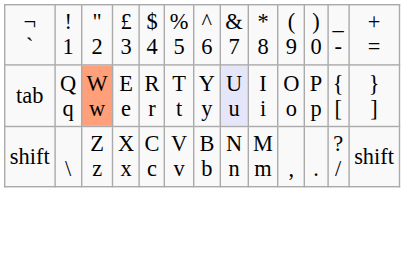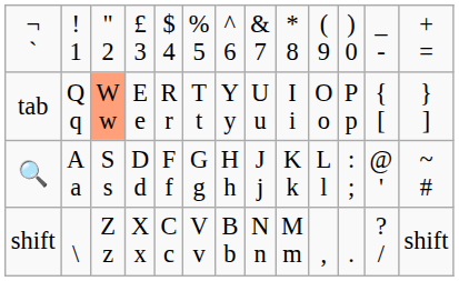 <table class="wikitable" style="text-align:center;">
 <tr>
 <td>¬ <br>` </td>
 <td>! <br>1 </td>
 <td>" <br>2 </td>
 <td>£ <br>3 </td>
 <td>$ <br>4 </td>
 <td>% <br>5 </td>
 <td>^ <br>6 </td>
 <td>& <br>7 </td>
 <td>* <br>8 </td>
 <td>( <br>9 </td>
 <td>) <br>0 </td>
 <td>_ <br>- </td>
 <td>+ <br>= </td>
 </tr>
 <tr>
 <td>tab</td>
 <td>Q <br>q </td>
 <td style="background: lightsalmon;">W <br>w </td>
 <td>E <br>e </td>
 <td>R <br>r </td>
 <td>T <br>t </td>
 <td>Y <br>y </td>
-<td style="background: lavender;">U <br>u </td>
+<td>U <br>u </td>
 <td>I <br>i </td>
 <td>O <br>o </td>
 <td>P <br>p </td>
 <td>{ <br>[ </td>
 <td>} <br>] </td>
+</tr>
+<tr>
+<td>🔍</td>
+<td>A <br>a </td>
+<td>S <br>s </td>
+<td>D <br>d </td>
+<td>F <br>f </td>
+<td>G <br>g </td>
+<td>H <br>h </td>
+<td>J <br>j </td>
+<td>K <br>k </td>
+<td>L <br>l </td>
+<td>: <br>; </td>
+<td>@ <br>' </td>
+<td>~ <br># </td>
 </tr>
 <tr>
 <td>shift</td>
 <td> <br>\ </td>
 <td>Z <br>z </td>
 <td>X <br>x </td>
 <td>C <br>c </td>
 <td>V <br>v </td>
 <td>B <br>b </td>
 <td>N <br>n </td>
 <td>M <br>m </td>
 <td> <br>, </td>
 <td> <br>. </td>
 <td>? <br>/ </td>
 <td>shift</td>
 </tr>
 </table>
